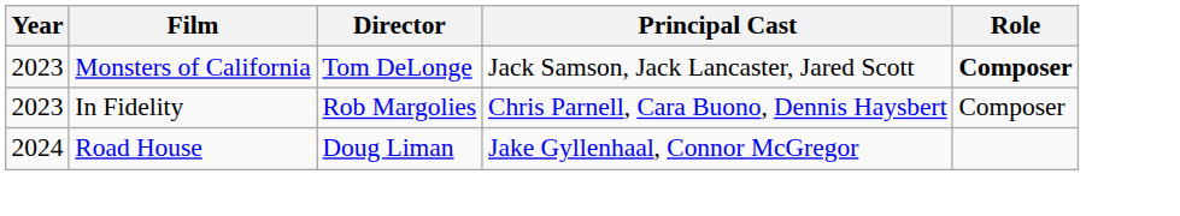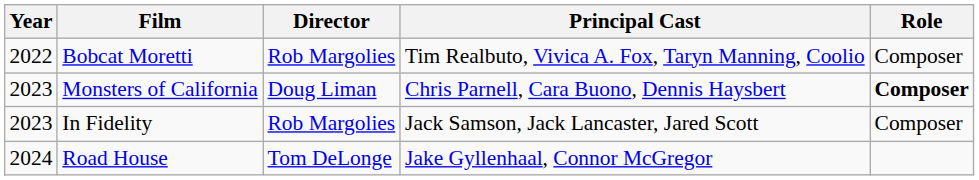 <table class="wikitable">
 <tr>
 <th>Year</th>
 <th>Film</th>
 <th>Director</th>
 <th>Principal Cast</th>
 <th>Role</th>
 </tr>
 <tr>
+<td>2022</td>
+<td><a href='#'>Bobcat Moretti</a></td>
+<td><a href='#'>Rob Margolies</a></td>
+<td>Tim Realbuto, <a href='#'>Vivica A. Fox</a>, <a href='#'>Taryn Manning</a>, <a href='#'>Coolio</a></td>
+<td>Composer</td>
+</tr>
+<tr>
 <td>2023</td>
 <td><a href='#'>Monsters of California</a></td>
-<td><a href='#'>Tom DeLonge</a></td>
-<td>Jack Samson, Jack Lancaster, Jared Scott</td>
+<td><a href='#'>Doug Liman</a></td>
+<td><a href='#'>Chris Parnell</a>, <a href='#'>Cara Buono</a>, <a href='#'>Dennis Haysbert</a></td>
 <td><strong>Composer</strong></td>
 </tr>
 <tr>
 <td>2023</td>
 <td>In Fidelity</td>
 <td><a href='#'>Rob Margolies</a></td>
-<td><a href='#'>Chris Parnell</a>, <a href='#'>Cara Buono</a>, <a href='#'>Dennis Haysbert</a></td>
+<td>Jack Samson, Jack Lancaster, Jared Scott</td>
 <td>Composer</td>
 </tr>
 <tr>
 <td>2024</td>
 <td><a href='#'>Road House</a></td>
-<td><a href='#'>Doug Liman</a></td>
+<td><a href='#'>Tom DeLonge</a></td>
 <td><a href='#'>Jake Gyllenhaal</a>, <a href='#'>Connor McGregor</a></td>
 <td></td>
 </tr>
 </table>
